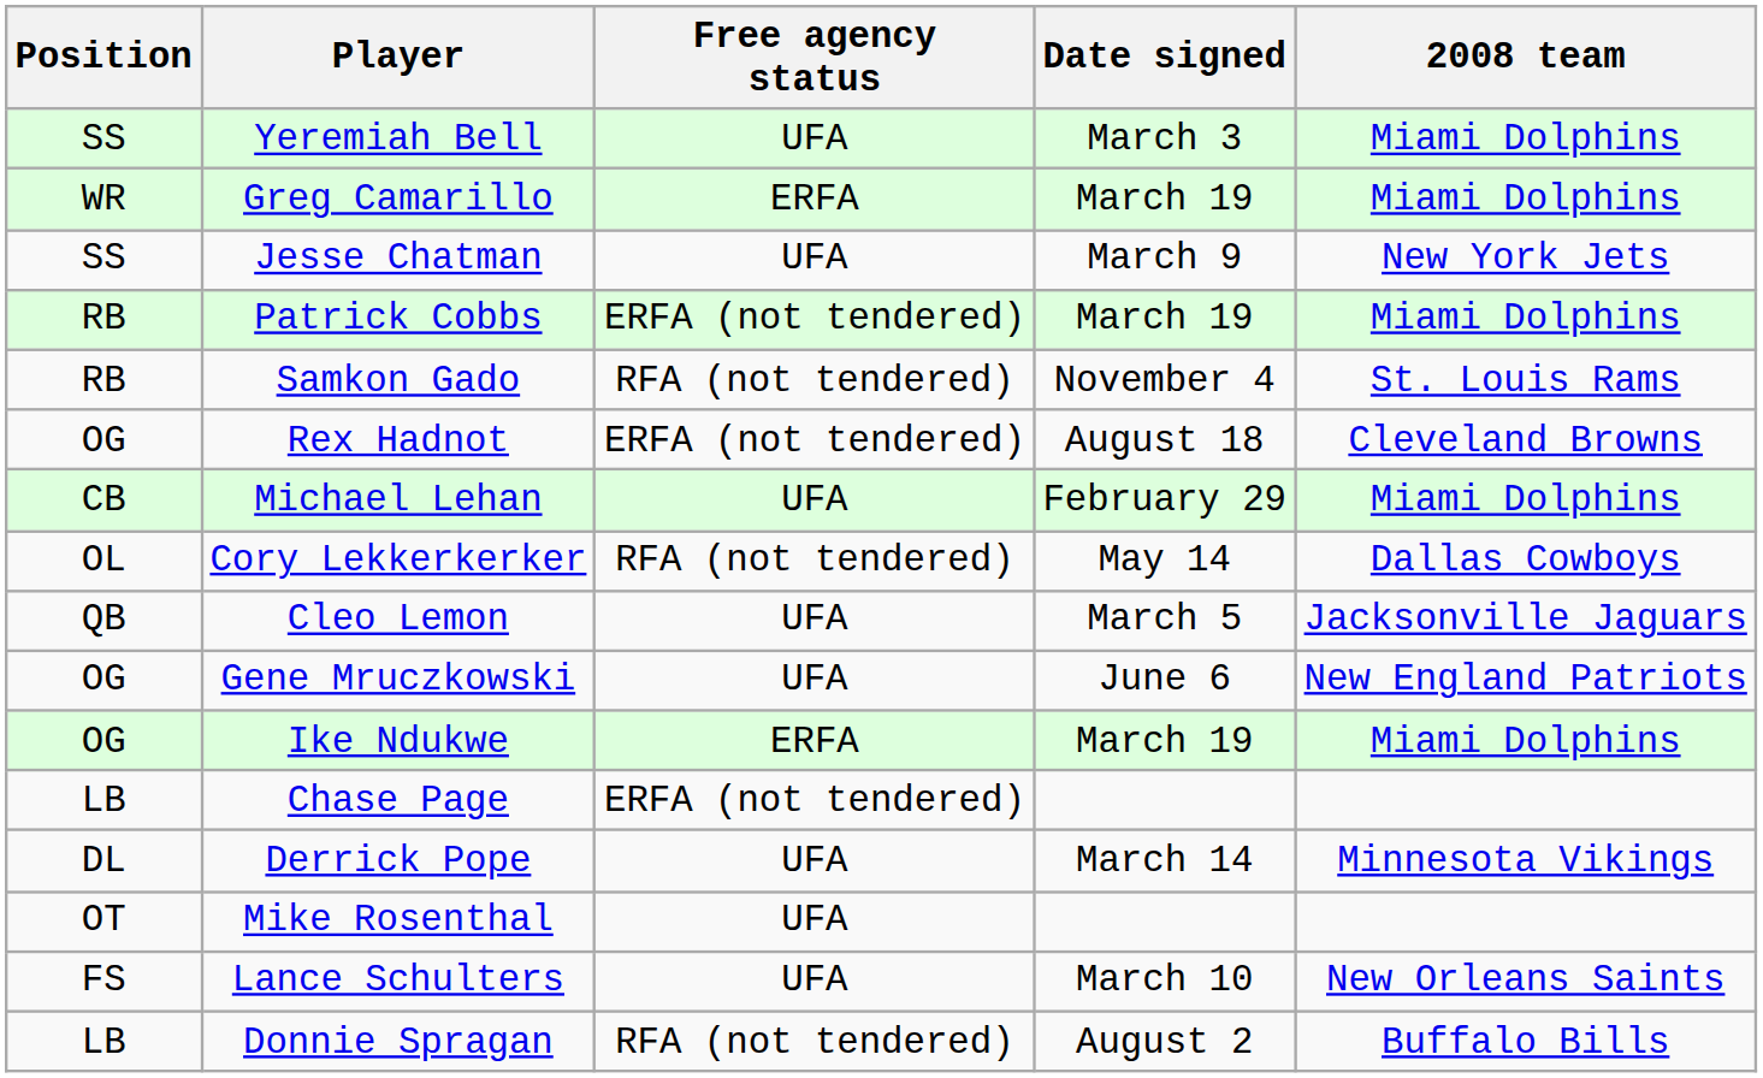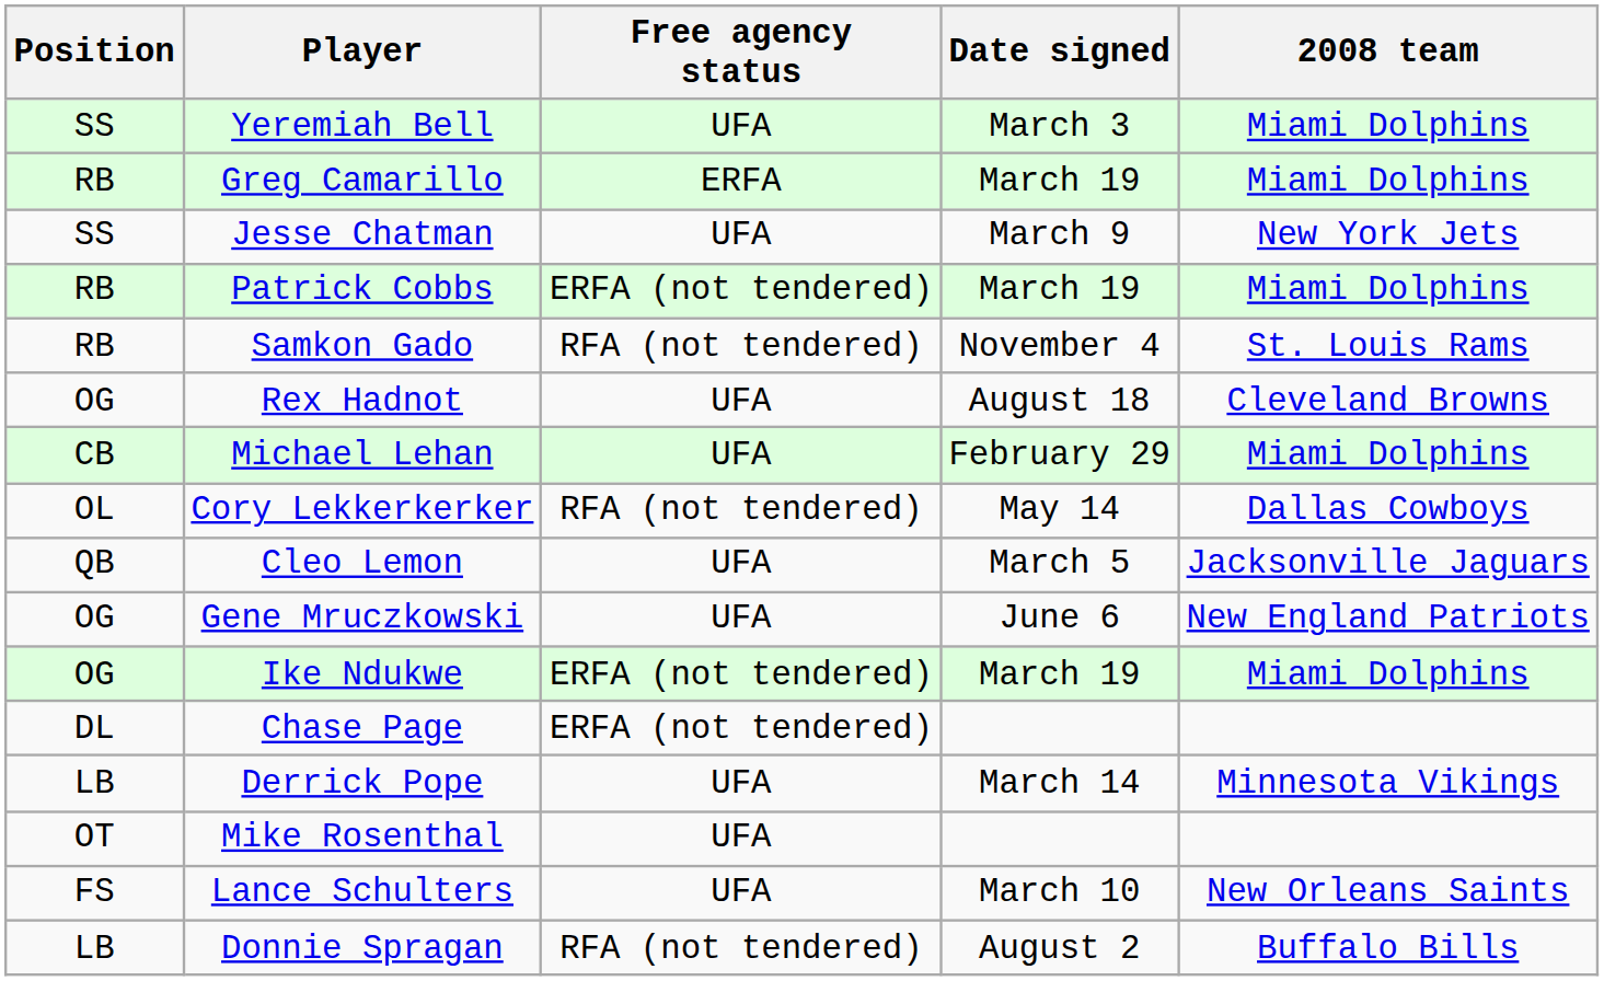 <table class="wikitable">
 <tr>
 <th>Position</th>
 <th>Player</th>
 <th>Free agency<br>status</th>
 <th>Date signed</th>
 <th>2008 team</th>
 </tr>
 <tr style="background:#dfd; text-align:center;">
 <td>SS</td>
 <td><a href='#'>Yeremiah Bell</a></td>
 <td>UFA</td>
 <td>March 3</td>
 <td><a href='#'>Miami Dolphins</a></td>
 </tr>
 <tr style="background:#dfd; text-align:center;">
-<td>WR</td>
+<td>RB</td>
 <td><a href='#'>Greg Camarillo</a></td>
 <td>ERFA</td>
 <td>March 19</td>
 <td><a href='#'>Miami Dolphins</a></td>
 </tr>
 <tr style="background:#ffddoo; text-align:center;">
 <td>SS</td>
 <td><a href='#'>Jesse Chatman</a></td>
 <td>UFA</td>
 <td>March 9</td>
 <td><a href='#'>New York Jets</a></td>
 </tr>
 <tr style="background:#dfd; text-align:center;">
 <td>RB</td>
 <td><a href='#'>Patrick Cobbs</a></td>
 <td>ERFA (not tendered)</td>
 <td>March 19</td>
 <td><a href='#'>Miami Dolphins</a></td>
 </tr>
 <tr style="background:#ffddoo; text-align:center;">
 <td>RB</td>
 <td><a href='#'>Samkon Gado</a></td>
 <td>RFA (not tendered)</td>
 <td>November 4</td>
 <td><a href='#'>St. Louis Rams</a></td>
 </tr>
 <tr style="background:#ffddoo; text-align:center;">
 <td>OG</td>
 <td><a href='#'>Rex Hadnot</a></td>
-<td>ERFA (not tendered)</td>
+<td>UFA</td>
 <td>August 18</td>
 <td><a href='#'>Cleveland Browns</a></td>
 </tr>
 <tr style="background:#dfd; text-align:center;">
 <td>CB</td>
 <td><a href='#'>Michael Lehan</a></td>
 <td>UFA</td>
 <td>February 29</td>
 <td><a href='#'>Miami Dolphins</a></td>
 </tr>
 <tr style="background:#ffddoo; text-align:center;">
 <td>OL</td>
 <td><a href='#'>Cory Lekkerkerker</a></td>
 <td>RFA (not tendered)</td>
 <td>May 14</td>
 <td><a href='#'>Dallas Cowboys</a></td>
 </tr>
 <tr style="background:#ffddoo; text-align:center;">
 <td>QB</td>
 <td><a href='#'>Cleo Lemon</a></td>
 <td>UFA</td>
 <td>March 5</td>
 <td><a href='#'>Jacksonville Jaguars</a></td>
 </tr>
 <tr style="background:#ffddoo; text-align:center;">
 <td>OG</td>
 <td><a href='#'>Gene Mruczkowski</a></td>
 <td>UFA</td>
 <td>June 6</td>
 <td><a href='#'>New England Patriots</a></td>
 </tr>
 <tr style="background:#dfd; text-align:center;">
 <td>OG</td>
 <td><a href='#'>Ike Ndukwe</a></td>
-<td>ERFA</td>
+<td>ERFA (not tendered)</td>
 <td>March 19</td>
 <td><a href='#'>Miami Dolphins</a></td>
 </tr>
 <tr style="background:#ffddoo; text-align:center;">
-<td>LB</td>
+<td>DL</td>
 <td><a href='#'>Chase Page</a></td>
 <td>ERFA (not tendered)</td>
 <td></td>
 <td></td>
 </tr>
 <tr style="background:#ffddoo; text-align:center;">
-<td>DL</td>
+<td>LB</td>
 <td><a href='#'>Derrick Pope</a></td>
 <td>UFA</td>
 <td>March 14</td>
 <td><a href='#'>Minnesota Vikings</a></td>
 </tr>
 <tr style="background:#ffddoo; text-align:center;">
 <td>OT</td>
 <td><a href='#'>Mike Rosenthal</a></td>
 <td>UFA</td>
 <td></td>
 <td></td>
 </tr>
 <tr style="background:#ffddoo; text-align:center;">
 <td>FS</td>
 <td><a href='#'>Lance Schulters</a></td>
 <td>UFA</td>
 <td>March 10</td>
 <td><a href='#'>New Orleans Saints</a></td>
 </tr>
 <tr style="background:#ffddoo; text-align:center;">
 <td>LB</td>
 <td><a href='#'>Donnie Spragan</a></td>
 <td>RFA (not tendered)</td>
 <td>August 2</td>
 <td><a href='#'>Buffalo Bills</a></td>
 </tr>
 </table>
